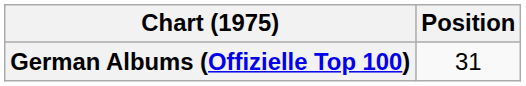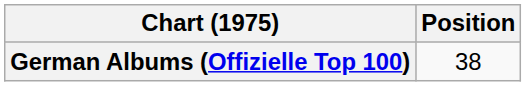 <table class="wikitable plainrowheaders" style="text-align:center">
 <tr>
 <th scope="col">Chart (1975)</th>
 <th scope="col">Position</th>
 </tr>
 <tr>
 <th scope="row">German Albums (<a href='#'>Offizielle Top 100</a>)</th>
-<td>31</td>
+<td>38</td>
 </tr>
 </table>
